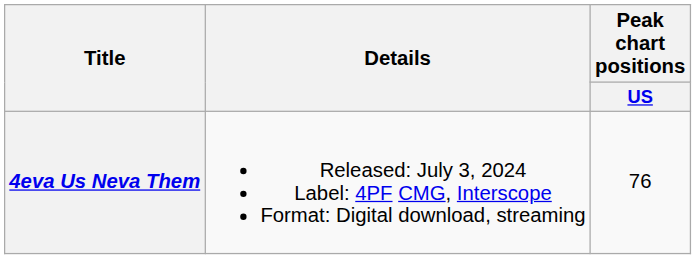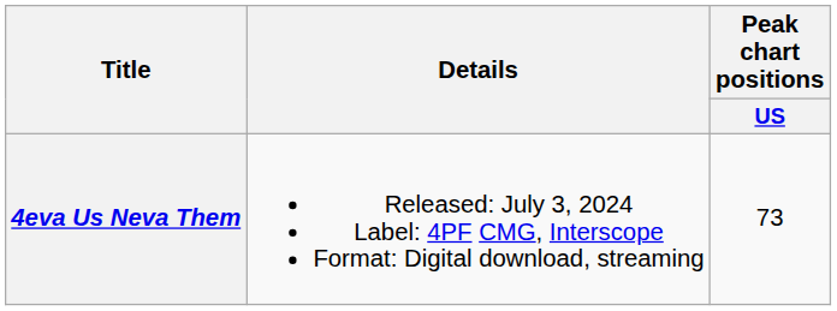 <table class="wikitable plainrowheaders" style="text-align:center">
 <tr>
 <th scope="col" rowspan="2">Title</th>
 <th scope="col" rowspan="2">Details</th>
 <th scope="col" colspan="1">Peak chart positions</th>
 </tr>
 <tr>
 <th scope="col" style="width:3em;font-size:90%"><a href='#'>US</a><br></th>
 </tr>
 <tr>
 <th scope="row"><em><a href='#'>4eva Us Neva Them</a></em></th>
 <td><br><ul><li>Released: July 3, 2024</li><li>Label: <a href='#'>4PF</a> <a href='#'>CMG</a>, <a href='#'>Interscope</a></li><li>Format: Digital download, streaming</li></ul></td>
-<td>76</td>
+<td>73</td>
 </tr>
 </table>
